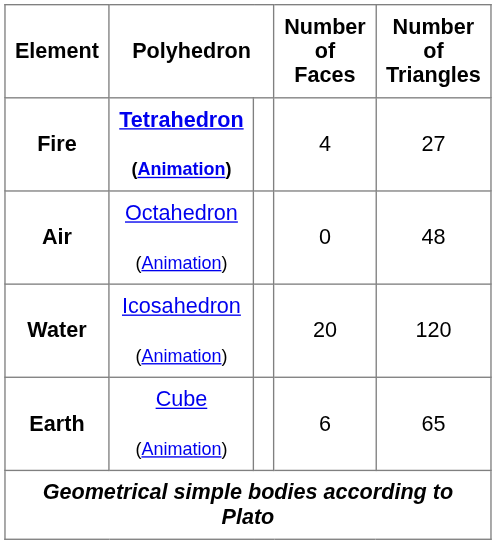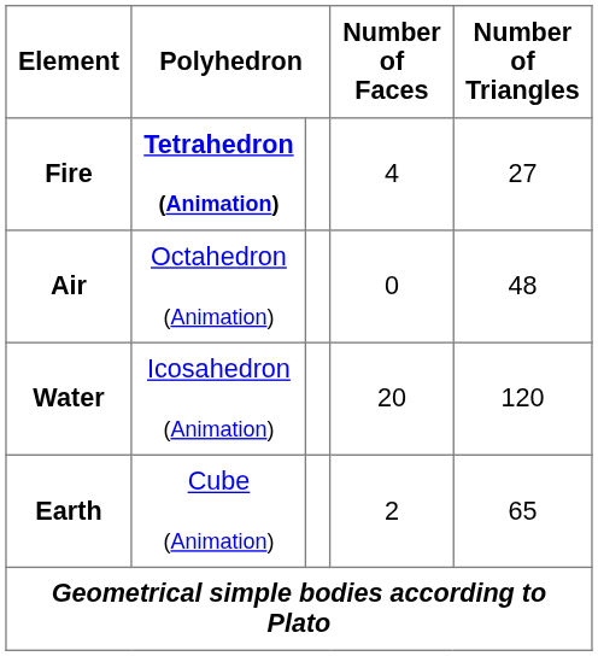 <table border="1" cellpadding="7" style="float:right; margin-left:20px; margin-right:5px; width:280px; text-align:center; border-collapse: collapse">
 <tr>
 <th>Element</th>
 <th colspan=2>Polyhedron</th>
 <th>Number of Faces</th>
 <th>Number of Triangles</th>
 </tr>
 <tr>
 <td><strong>Fire</strong></td>
 <td><strong><a href='#'>Tetrahedron</a><br><br><small>(<a href='#'>Animation</a>)</small></strong></td>
 <td></td>
 <td>4</td>
 <td>27</td>
 </tr>
 <tr>
 <td><strong>Air</strong></td>
 <td><a href='#'>Octahedron</a><br><br><small>(<a href='#'>Animation</a>)</small></td>
 <td></td>
 <td>0</td>
 <td>48</td>
 </tr>
 <tr>
 <td><strong>Water</strong></td>
 <td><a href='#'>Icosahedron</a><br><br><small>(<a href='#'>Animation</a>)</small></td>
 <td></td>
 <td>20</td>
 <td>120</td>
 </tr>
 <tr>
 <td><strong>Earth</strong></td>
 <td><a href='#'>Cube</a><br><br><small>(<a href='#'>Animation</a>)</small></td>
 <td></td>
-<td>6</td>
+<td>2</td>
 <td>65</td>
 </tr>
 <tr>
 <td colspan=5><strong><em>Geometrical simple bodies according to Plato</em></strong></td>
 </tr>
 </table>
